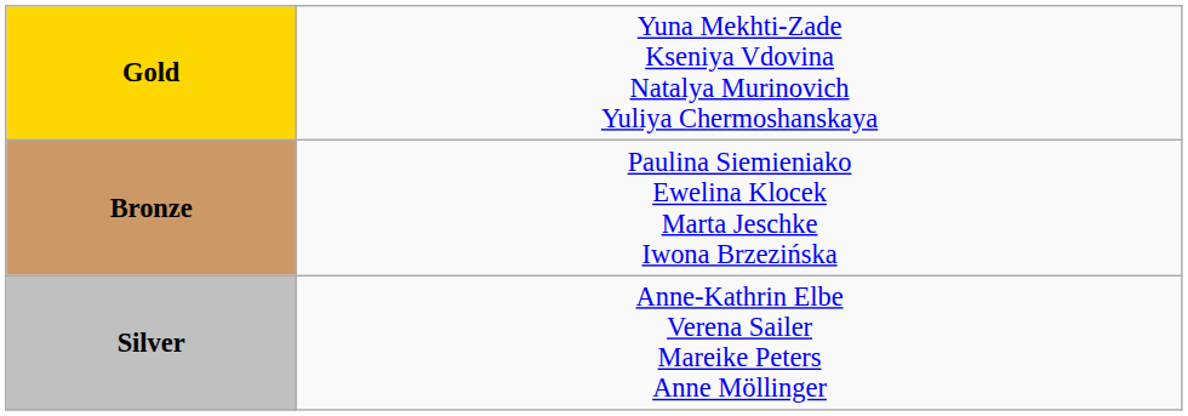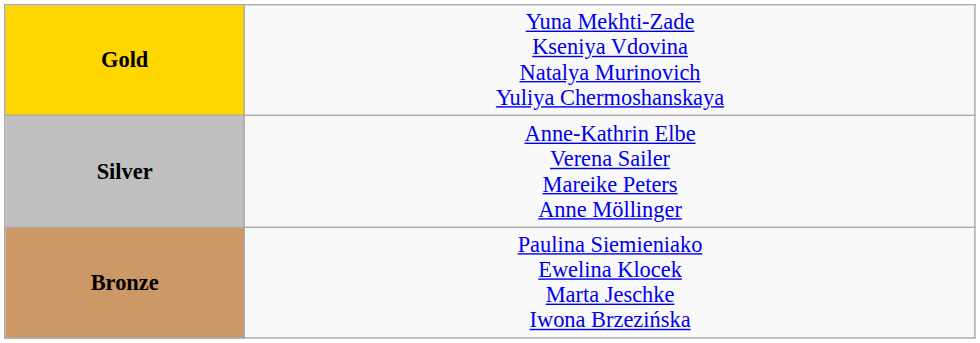 <table class="wikitable" style="text-align:center; " width="35%">
 <tr>
 <td bgcolor="gold"><strong>Gold</strong></td>
 <td><a href='#'>Yuna Mekhti-Zade</a><br><a href='#'>Kseniya Vdovina</a><br><a href='#'>Natalya Murinovich</a><br><a href='#'>Yuliya Chermoshanskaya</a><br>  <small><em></em></small></td>
 </tr>
 <tr>
+<td bgcolor="silver"><strong>Silver</strong></td>
+<td><a href='#'>Anne-Kathrin Elbe</a><br><a href='#'>Verena Sailer</a><br><a href='#'>Mareike Peters</a><br><a href='#'>Anne Möllinger</a><br>  <small><em></em></small></td>
+</tr>
+<tr>
 <td bgcolor="CC9966"><strong>Bronze</strong></td>
 <td><a href='#'>Paulina Siemieniako</a><br><a href='#'>Ewelina Klocek</a><br><a href='#'>Marta Jeschke</a><br><a href='#'>Iwona Brzezińska</a><br>  <small><em></em></small></td>
 </tr>
-<tr>
-<td bgcolor="silver"><strong>Silver</strong></td>
-<td><a href='#'>Anne-Kathrin Elbe</a><br><a href='#'>Verena Sailer</a><br><a href='#'>Mareike Peters</a><br><a href='#'>Anne Möllinger</a><br>  <small><em></em></small></td>
-</tr>
 </table>
